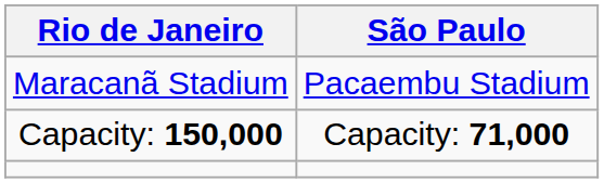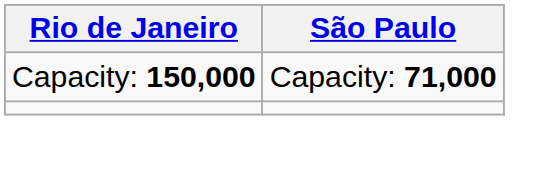 <table class="wikitable" style="text-align:center">
 <tr>
 <th><a href='#'>Rio de Janeiro</a></th>
 <th><a href='#'>São Paulo</a></th>
-</tr>
-<tr>
-<td><a href='#'>Maracanã Stadium</a></td>
-<td><a href='#'>Pacaembu Stadium</a></td>
 </tr>
 <tr>
 <td>Capacity: <strong>150,000</strong></td>
 <td>Capacity: <strong>71,000</strong></td>
 </tr>
 <tr>
 <td></td>
 <td></td>
 </tr>
 </table>
